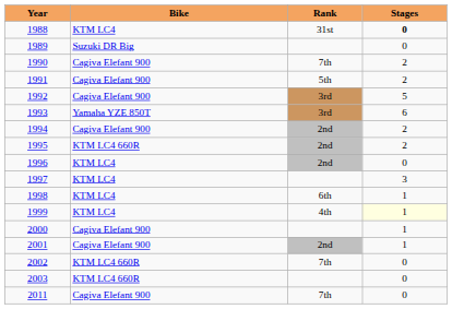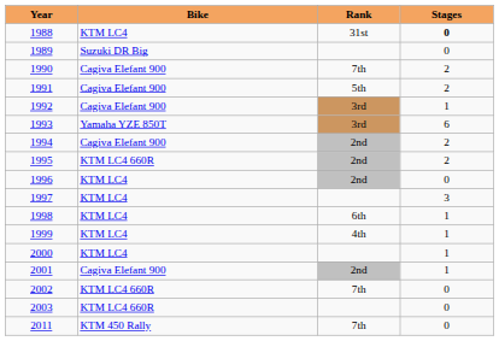 <table class="wikitable" width=40% style="font-size:90%; text-align:center;">
 <tr>
 <th style="background:sandybrown">Year</th>
 <th style="background:sandybrown">Bike</th>
 <th style="background:sandybrown">Rank</th>
 <th style="background:sandybrown">Stages</th>
 </tr>
 <tr>
 <td><a href='#'>1988</a></td>
 <td align=left><a href='#'>KTM LC4</a></td>
 <td>31st</td>
 <td><strong>0</strong></td>
 </tr>
 <tr>
 <td><a href='#'>1989</a></td>
 <td align=left><a href='#'>Suzuki DR Big</a></td>
 <td></td>
 <td>0</td>
 </tr>
 <tr>
 <td><a href='#'>1990</a></td>
 <td align=left><a href='#'>Cagiva Elefant 900</a></td>
 <td>7th</td>
 <td>2</td>
 </tr>
 <tr>
 <td><a href='#'>1991</a></td>
 <td align=left><a href='#'>Cagiva Elefant 900</a></td>
 <td>5th</td>
 <td>2</td>
 </tr>
 <tr>
 <td><a href='#'>1992</a></td>
 <td align=left><a href='#'>Cagiva Elefant 900</a></td>
 <td bgcolor=cc966>3rd</td>
-<td>5</td>
+<td>1</td>
 </tr>
 <tr>
 <td><a href='#'>1993</a></td>
 <td align=left><a href='#'>Yamaha YZE 850T</a></td>
 <td bgcolor=cc966>3rd</td>
 <td>6</td>
 </tr>
 <tr>
 <td><a href='#'>1994</a></td>
 <td align=left><a href='#'>Cagiva Elefant 900</a></td>
 <td bgcolor=silver>2nd</td>
 <td>2</td>
 </tr>
 <tr>
 <td><a href='#'>1995</a></td>
 <td align=left><a href='#'>KTM LC4 660R</a></td>
 <td bgcolor=silver>2nd</td>
 <td>2</td>
 </tr>
 <tr>
 <td><a href='#'>1996</a></td>
 <td align=left><a href='#'>KTM LC4</a></td>
 <td bgcolor=silver>2nd</td>
 <td>0</td>
 </tr>
 <tr>
 <td><a href='#'>1997</a></td>
 <td align=left><a href='#'>KTM LC4</a></td>
 <td></td>
 <td>3</td>
 </tr>
 <tr>
 <td><a href='#'>1998</a></td>
 <td align=left><a href='#'>KTM LC4</a></td>
 <td>6th</td>
 <td>1</td>
 </tr>
 <tr>
 <td><a href='#'>1999</a></td>
 <td align=left><a href='#'>KTM LC4</a></td>
 <td>4th</td>
-<td style="background: lightyellow;">1</td>
+<td>1</td>
 </tr>
 <tr>
 <td><a href='#'>2000</a></td>
-<td align=left><a href='#'>Cagiva Elefant 900</a></td>
+<td align=left><a href='#'>KTM LC4</a></td>
 <td></td>
 <td>1</td>
 </tr>
 <tr>
 <td><a href='#'>2001</a></td>
 <td align=left><a href='#'>Cagiva Elefant 900</a></td>
 <td bgcolor=silver>2nd</td>
 <td>1</td>
 </tr>
 <tr>
 <td><a href='#'>2002</a></td>
 <td align=left><a href='#'>KTM LC4 660R</a></td>
 <td>7th</td>
 <td>0</td>
 </tr>
 <tr>
 <td><a href='#'>2003</a></td>
 <td align=left><a href='#'>KTM LC4 660R</a></td>
 <td></td>
 <td>0</td>
 </tr>
 <tr>
 <td><a href='#'>2011</a></td>
-<td align=left><a href='#'>Cagiva Elefant 900</a></td>
+<td align=left><a href='#'>KTM 450 Rally</a></td>
 <td>7th</td>
 <td>0</td>
 </tr>
 </table>
